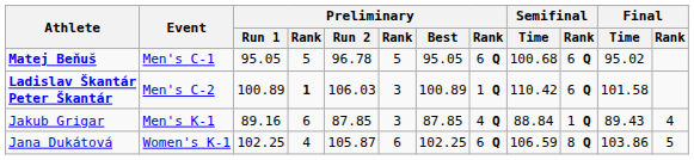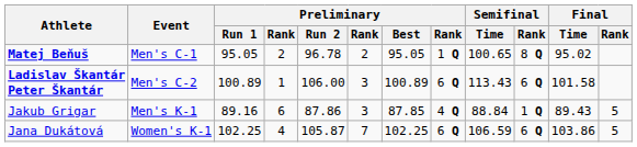 <table class="wikitable" style="font-size:90%">
 <tr>
 <th rowspan=2>Athlete</th>
 <th rowspan=2>Event</th>
 <th colspan=6>Preliminary</th>
 <th colspan=2>Semifinal</th>
 <th colspan=2>Final</th>
 </tr>
 <tr style="font-size:95%">
 <th>Run 1</th>
 <th>Rank</th>
 <th>Run 2</th>
 <th>Rank</th>
 <th>Best</th>
 <th>Rank</th>
 <th>Time</th>
 <th>Rank</th>
 <th>Time</th>
 <th>Rank</th>
 </tr>
 <tr align=center>
 <td align=left><strong><a href='#'>Matej Beňuš</a></strong></td>
 <td align=left><a href='#'>Men's C-1</a></td>
 <td>95.05</td>
-<td>5</td>
+<td>2</td>
 <td>96.78</td>
-<td>5</td>
+<td>2</td>
 <td>95.05</td>
-<td>6 <strong>Q</strong></td>
-<td>100.68</td>
-<td>6 <strong>Q</strong></td>
+<td>1 <strong>Q</strong></td>
+<td>100.65</td>
+<td>8 <strong>Q</strong></td>
 <td>95.02</td>
 <td></td>
 </tr>
 <tr align=center>
 <td align=left><strong><a href='#'>Ladislav Škantár</a></strong><br><strong><a href='#'>Peter Škantár</a></strong></td>
 <td align=left><a href='#'>Men's C-2</a></td>
 <td>100.89</td>
-<td><strong>1</strong></td>
-<td>106.03</td>
+<td>1</td>
+<td>106.00</td>
 <td>3</td>
 <td>100.89</td>
-<td>1 <strong>Q</strong></td>
-<td>110.42</td>
+<td>6 <strong>Q</strong></td>
+<td>113.43</td>
 <td>6 <strong>Q</strong></td>
 <td>101.58</td>
 <td></td>
 </tr>
 <tr align=center>
 <td align=left><a href='#'>Jakub Grigar</a></td>
 <td align=left><a href='#'>Men's K-1</a></td>
 <td>89.16</td>
 <td>6</td>
-<td>87.85</td>
+<td>87.86</td>
 <td>3</td>
 <td>87.85</td>
 <td>4 <strong>Q</strong></td>
 <td>88.84</td>
 <td>1 <strong>Q</strong></td>
 <td>89.43</td>
-<td>4</td>
+<td>5</td>
 </tr>
 <tr align=center>
 <td align=left><a href='#'>Jana Dukátová</a></td>
 <td align=left><a href='#'>Women's K-1</a></td>
 <td>102.25</td>
 <td>4</td>
 <td>105.87</td>
-<td>6</td>
+<td>7</td>
 <td>102.25</td>
 <td>6 <strong>Q</strong></td>
 <td>106.59</td>
-<td>8 <strong>Q</strong></td>
+<td>6 <strong>Q</strong></td>
 <td>103.86</td>
 <td>5</td>
 </tr>
 </table>
